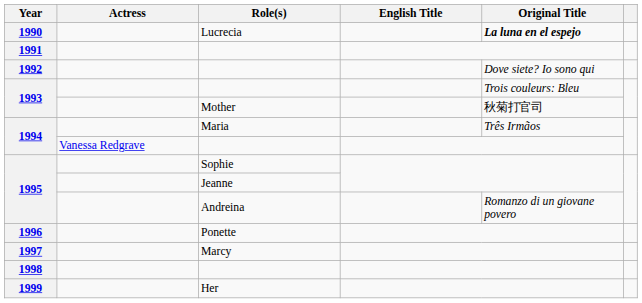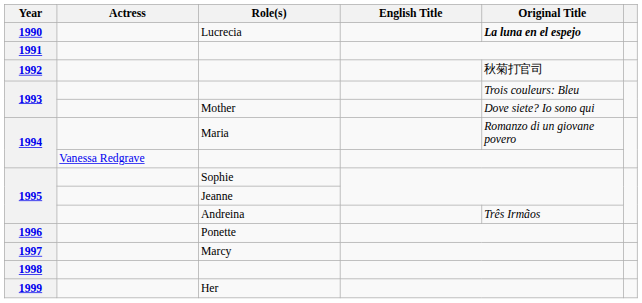 <table class="wikitable unsortable">
 <tr>
 <th scope="col" style="width:3%;">Year</th>
 <th scope="col" style="width:10%;">Actress</th>
 <th scope="col" style="width:10%;">Role(s)</th>
 <th scope="col" style="width:10%;">English Title</th>
 <th scope="col" style="width:10%;">Original Title</th>
 <th scope="col" style="width:1%;" class="unsortable"></th>
 </tr>
 <tr>
 <th scope="row" style="text-align:center"><a href='#'>1990</a></th>
 <td> </td>
 <td>Lucrecia</td>
 <td></td>
 <td><strong><em>La luna en el espejo</em></strong></td>
 <td style="text-align:center"></td>
 </tr>
 <tr>
 <th scope="row" style="text-align:center"><a href='#'>1991</a></th>
 <td> </td>
 <td></td>
 <td colspan="2"></td>
 <td style="text-align:center"></td>
 </tr>
 <tr>
 <th scope="row" style="text-align:center"><a href='#'>1992</a></th>
 <td> </td>
 <td></td>
 <td></td>
-<td><em>Dove siete? Io sono qui</em></td>
+<td>秋菊打官司</td>
 <td style="text-align:center"></td>
 </tr>
 <tr>
 <th scope="row" style="text-align:center" rowspan="2"><a href='#'>1993</a></th>
 <td> </td>
 <td></td>
 <td></td>
 <td><em>Trois couleurs: Bleu</em></td>
 <td rowspan="2" style="text-align:center"></td>
 </tr>
 <tr>
 <td>  </td>
 <td>Mother</td>
 <td></td>
-<td>秋菊打官司</td>
+<td><em>Dove siete? Io sono qui</em></td>
 </tr>
 <tr>
 <th scope="row" style="text-align:center" rowspan="2"><a href='#'>1994</a></th>
 <td> </td>
 <td>Maria</td>
 <td></td>
-<td><em>Três Irmãos</em></td>
+<td><em>Romanzo di un giovane povero</em></td>
 <td rowspan="2" style="text-align:center"></td>
 </tr>
 <tr>
 <td> <a href='#'>Vanessa Redgrave</a></td>
 <td></td>
 <td colspan="2"></td>
 </tr>
 <tr>
 <th scope="row" style="text-align:center" rowspan="3"><a href='#'>1995</a></th>
 <td> </td>
 <td>Sophie</td>
 <td rowspan="2" colspan="2"></td>
 <td rowspan="3" style="text-align:center"></td>
 </tr>
 <tr>
 <td> </td>
 <td>Jeanne</td>
 </tr>
 <tr>
 <td>  </td>
 <td>Andreina</td>
 <td></td>
-<td><em>Romanzo di un giovane povero</em></td>
+<td><em>Três Irmãos</em></td>
 </tr>
 <tr>
 <th scope="row" style="text-align:center"><a href='#'>1996</a></th>
 <td> </td>
 <td>Ponette</td>
 <td colspan="2"></td>
 <td style="text-align:center"></td>
 </tr>
 <tr>
 <th scope="row" style="text-align:center"><a href='#'>1997</a></th>
 <td> </td>
 <td>Marcy</td>
 <td colspan="2"></td>
 <td style="text-align:center"></td>
 </tr>
 <tr>
 <th scope="row" style="text-align:center"><a href='#'>1998</a></th>
 <td> </td>
 <td></td>
 <td colspan="2"></td>
 <td style="text-align:center"></td>
 </tr>
 <tr>
 <th scope="row" style="text-align:center"><a href='#'>1999</a></th>
 <td> </td>
 <td>Her</td>
 <td colspan="2"></td>
 <td style="text-align:center"></td>
 </tr>
 </table>
